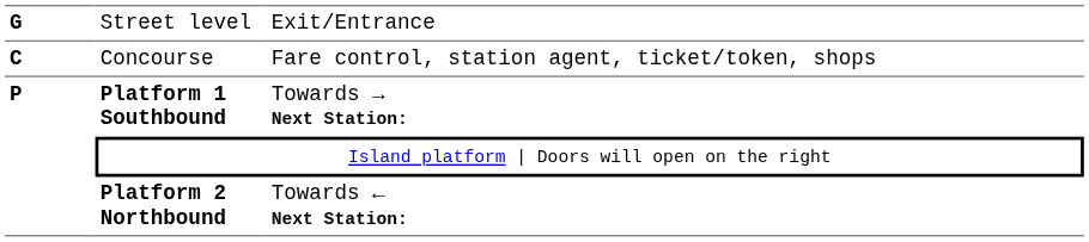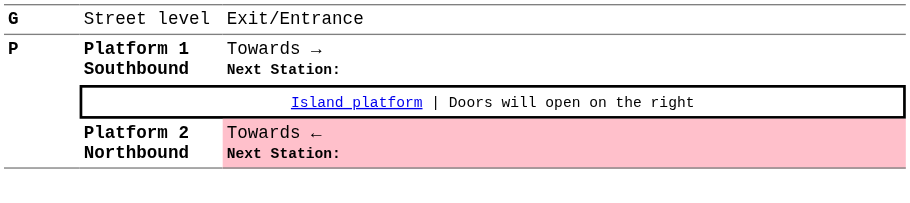 <table table border=0 cellspacing=0 cellpadding=3>
 <tr>
 <td style="border-top:solid 1px grey;border-bottom:solid 1px grey;" width=50 valign=top><strong>G</strong></td>
 <td style="border-top:solid 1px grey;border-bottom:solid 1px grey;" width=100 valign=top>Street level</td>
 <td style="border-top:solid 1px grey;border-bottom:solid 1px grey;" width=500 valign=top>Exit/Entrance</td>
-</tr>
-<tr>
-<td style="border-bottom:solid 1px grey;"><strong>C</strong></td>
-<td style="border-bottom:solid 1px grey;">Concourse</td>
-<td style="border-bottom:solid 1px grey;">Fare control, station agent, ticket/token, shops</td>
 </tr>
 <tr>
 <td style="border-bottom:solid 1px grey;" width=50 rowspan=3 valign=top><strong>P</strong></td>
 <td style="border-bottom:solid 1px white;" width=100><span><strong>Platform 1</strong><br><strong>Southbound</strong></span></td>
 <td style="border-bottom:solid 1px white;" width=500>Towards → <br><small><strong>Next Station:</strong> </small></td>
 </tr>
 <tr>
 <td style="border-top:solid 2px black;border-right:solid 2px black;border-left:solid 2px black;border-bottom:solid 2px black;text-align:center;" colspan=2><small><a href='#'>Island platform</a> | Doors will open on the right </small></td>
 </tr>
 <tr>
 <td style="border-bottom:solid 1px grey;" width=100><span><strong>Platform 2</strong><br><strong>Northbound</strong></span></td>
-<td style="border-bottom:solid 1px grey;" width="500">Towards ← <br><small><strong>Next Station:</strong> </small></td>
+<td style="background: pink; border-bottom:solid 1px grey;" width="500">Towards ← <br><small><strong>Next Station:</strong> </small></td>
 </tr>
 </table>
